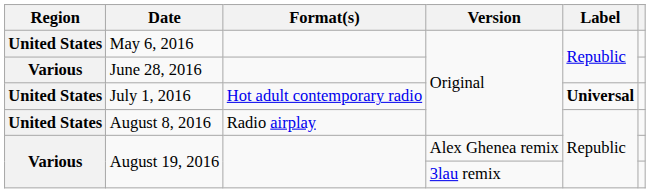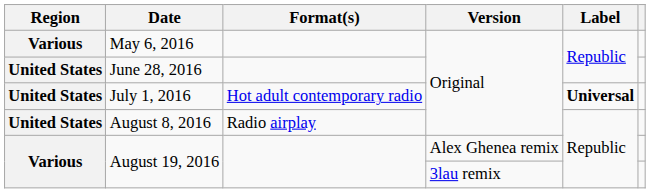 <table class="wikitable plainrowheaders">
 <tr>
 <th scope="col">Region</th>
 <th scope="col">Date</th>
 <th scope="col">Format(s)</th>
 <th scope="col">Version</th>
 <th scope="col">Label</th>
 <th scope="col"></th>
 </tr>
 <tr>
-<th scope="row">United States</th>
+<th scope="row">Various</th>
 <td>May 6, 2016</td>
 <td></td>
 <td rowspan="4">Original</td>
 <td rowspan="2"><a href='#'>Republic</a></td>
 <td align="center"></td>
 </tr>
 <tr>
-<th scope="row">Various</th>
+<th scope="row">United States</th>
 <td>June 28, 2016</td>
 <td></td>
 <td align="center"></td>
 </tr>
 <tr>
 <th scope="row">United States</th>
 <td>July 1, 2016</td>
 <td><a href='#'>Hot adult contemporary radio</a></td>
 <td><strong>Universal</strong></td>
 <td align="center"></td>
 </tr>
 <tr>
 <th scope="row">United States</th>
 <td>August 8, 2016</td>
 <td>Radio <a href='#'>airplay</a></td>
 <td rowspan="3">Republic</td>
 <td align="center"></td>
 </tr>
 <tr>
 <th scope="row" rowspan="2">Various</th>
 <td rowspan="2">August 19, 2016</td>
 <td rowspan="2"></td>
 <td>Alex Ghenea remix</td>
 <td align="center"></td>
 </tr>
 <tr>
 <td><a href='#'>3lau</a> remix</td>
 <td align="center"></td>
 </tr>
 </table>
